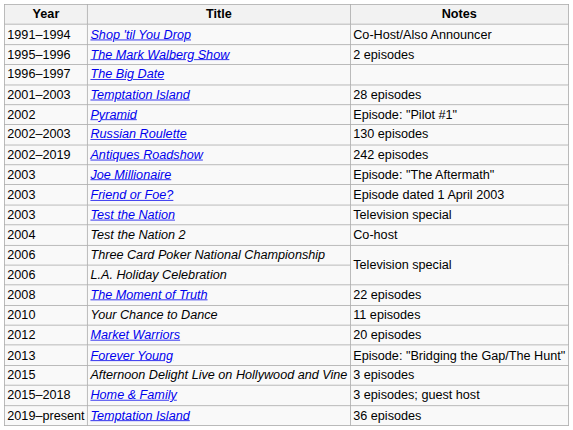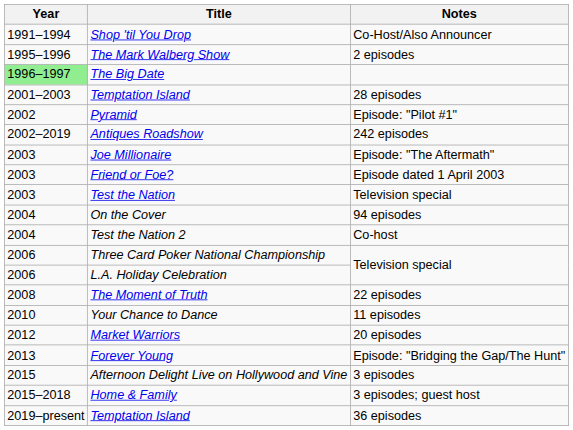 <table class="wikitable sortable">
 <tr>
 <th>Year</th>
 <th>Title</th>
 <th>Notes</th>
 </tr>
 <tr>
 <td>1991–1994</td>
 <td><em><a href='#'>Shop 'til You Drop</a></em></td>
 <td>Co-Host/Also Announcer</td>
 </tr>
 <tr>
 <td>1995–1996</td>
 <td><em><a href='#'>The Mark Walberg Show</a></em></td>
 <td>2 episodes</td>
 </tr>
 <tr>
-<td>1996–1997</td>
+<td style="background: lightgreen;">1996–1997</td>
 <td><em><a href='#'>The Big Date</a></em></td>
 <td></td>
 </tr>
 <tr>
 <td>2001–2003</td>
 <td><a href='#'><em>Temptation Island</em></a></td>
 <td>28 episodes</td>
 </tr>
 <tr>
 <td>2002</td>
 <td><a href='#'><em>Pyramid</em></a></td>
 <td>Episode: "Pilot #1"</td>
-</tr>
-<tr>
-<td>2002–2003</td>
-<td><a href='#'><em>Russian Roulette</em></a></td>
-<td>130 episodes</td>
 </tr>
 <tr>
 <td>2002–2019</td>
 <td><a href='#'><em>Antiques Roadshow</em></a></td>
 <td>242 episodes</td>
 </tr>
 <tr>
 <td>2003</td>
 <td><em><a href='#'>Joe Millionaire</a></em></td>
 <td>Episode: "The Aftermath"</td>
 </tr>
 <tr>
 <td>2003</td>
 <td><a href='#'><em>Friend or Foe?</em></a></td>
 <td>Episode dated 1 April 2003</td>
 </tr>
 <tr>
 <td>2003</td>
 <td><em><a href='#'>Test the Nation</a></em></td>
 <td>Television special</td>
+</tr>
+<tr>
+<td>2004</td>
+<td><em>On the Cover</em></td>
+<td>94 episodes</td>
 </tr>
 <tr>
 <td>2004</td>
 <td><em>Test the Nation 2</em></td>
 <td>Co-host</td>
 </tr>
 <tr>
 <td>2006</td>
 <td><em>Three Card Poker National Championship</em></td>
 <td rowspan="2">Television special</td>
 </tr>
 <tr>
 <td>2006</td>
 <td><em>L.A. Holiday Celebration</em></td>
 </tr>
 <tr>
 <td>2008</td>
 <td><a href='#'><em>The Moment of Truth</em></a></td>
 <td>22 episodes</td>
 </tr>
 <tr>
 <td>2010</td>
 <td><em>Your Chance to Dance</em></td>
 <td>11 episodes</td>
 </tr>
 <tr>
 <td>2012</td>
 <td><em><a href='#'>Market Warriors</a></em></td>
 <td>20 episodes</td>
 </tr>
 <tr>
 <td>2013</td>
 <td><a href='#'><em>Forever Young</em></a></td>
 <td>Episode: "Bridging the Gap/The Hunt"</td>
 </tr>
 <tr>
 <td>2015</td>
 <td><em>Afternoon Delight Live on Hollywood and Vine</em></td>
 <td>3 episodes</td>
 </tr>
 <tr>
 <td>2015–2018</td>
 <td><em><a href='#'>Home & Family</a></em></td>
 <td>3 episodes; guest host</td>
 </tr>
 <tr>
 <td>2019–present</td>
 <td><a href='#'><em>Temptation Island</em></a></td>
 <td>36 episodes</td>
 </tr>
 </table>
